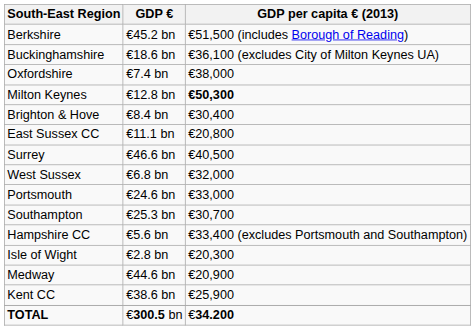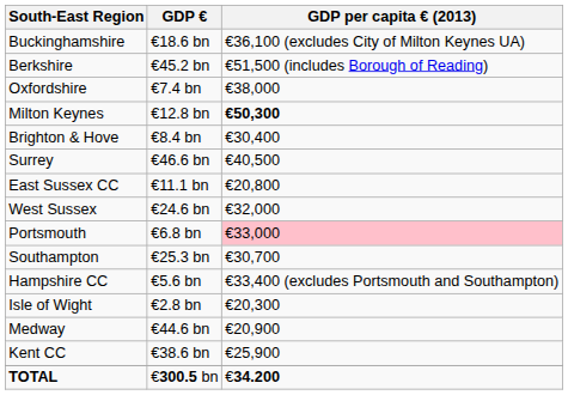 <table class="wikitable sortable">
 <tr>
 <th>South-East Region</th>
 <th>GDP €</th>
 <th>GDP per capita € (2013)</th>
 </tr>
 <tr>
+<td>Buckinghamshire</td>
+<td>€18.6 bn</td>
+<td>€36,100 (excludes City of Milton Keynes UA)</td>
+</tr>
+<tr>
 <td>Berkshire</td>
 <td>€45.2 bn</td>
 <td>€51,500 (includes <a href='#'>Borough of Reading</a>)</td>
-</tr>
-<tr>
-<td>Buckinghamshire</td>
-<td>€18.6 bn</td>
-<td>€36,100 (excludes City of Milton Keynes UA)</td>
 </tr>
 <tr>
 <td>Oxfordshire</td>
 <td>€7.4 bn</td>
 <td>€38,000</td>
 </tr>
 <tr>
 <td>Milton Keynes</td>
 <td>€12.8 bn</td>
 <td><strong>€50,300</strong></td>
 </tr>
 <tr>
 <td>Brighton & Hove</td>
 <td>€8.4 bn</td>
 <td>€30,400</td>
 </tr>
 <tr>
+<td>Surrey</td>
+<td>€46.6 bn</td>
+<td>€40,500</td>
+</tr>
+<tr>
 <td>East Sussex CC</td>
 <td>€11.1 bn</td>
 <td>€20,800</td>
 </tr>
 <tr>
-<td>Surrey</td>
-<td>€46.6 bn</td>
-<td>€40,500</td>
-</tr>
-<tr>
 <td>West Sussex</td>
-<td>€6.8 bn</td>
+<td>€24.6 bn</td>
 <td>€32,000</td>
 </tr>
 <tr>
 <td>Portsmouth</td>
-<td>€24.6 bn</td>
-<td>€33,000</td>
+<td>€6.8 bn</td>
+<td style="background: pink;">€33,000</td>
 </tr>
 <tr>
 <td>Southampton</td>
 <td>€25.3 bn</td>
 <td>€30,700</td>
 </tr>
 <tr>
 <td>Hampshire CC</td>
 <td>€5.6 bn</td>
 <td>€33,400 (excludes Portsmouth and Southampton)</td>
 </tr>
 <tr>
 <td>Isle of Wight</td>
 <td>€2.8 bn</td>
 <td>€20,300</td>
 </tr>
 <tr>
 <td>Medway</td>
 <td>€44.6 bn</td>
 <td>€20,900</td>
 </tr>
 <tr>
 <td>Kent CC</td>
 <td>€38.6 bn</td>
 <td>€25,900</td>
 </tr>
 <tr>
 </tr>
 <tr>
 <td><strong>TOTAL</strong></td>
 <td>€<strong>300.5</strong> bn</td>
 <td>€<strong>34.200</strong></td>
 </tr>
 </table>
